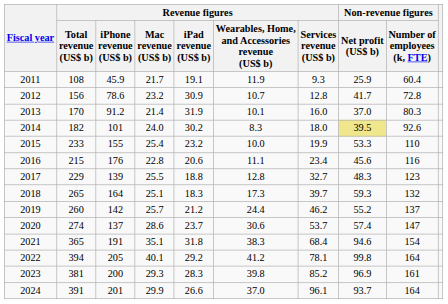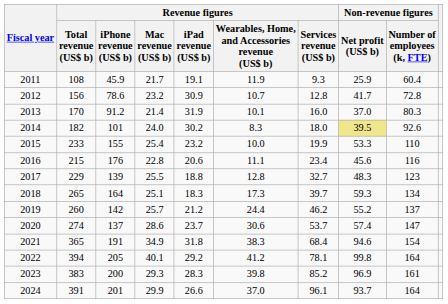 <table class="wikitable" style="text-align:center;">
 <tr>
 <th rowspan="2"><a href='#'>Fiscal year</a></th>
 <th colspan="6"><strong>Revenue figures</strong></th>
 <th colspan="2"><strong>Non-revenue figures</strong></th>
 <th rowspan="2"></th>
 </tr>
 <tr>
 <th>Total<br>revenue<br>(US$ b)</th>
 <th>iPhone<br>revenue<br>(US$ b)</th>
 <th>Mac<br>revenue<br>(US$ b)</th>
 <th>iPad<br>revenue<br>(US$ b)</th>
 <th>Wearables, Home,<br>and Accessories<br>revenue<br>(US$ b)</th>
 <th>Services<br>revenue<br>(US$ b)</th>
 <th>Net profit<br>(US$ b)</th>
 <th>Number of<br>employees<br>(k, <a href='#'>FTE</a>)</th>
 </tr>
 <tr>
 <td>2011</td>
 <td>108</td>
 <td>45.9</td>
 <td>21.7</td>
 <td>19.1</td>
 <td>11.9</td>
 <td>9.3</td>
 <td>25.9</td>
 <td>60.4</td>
 <td></td>
 </tr>
 <tr>
 <td>2012</td>
 <td>156</td>
 <td>78.6</td>
 <td>23.2</td>
 <td>30.9</td>
 <td>10.7</td>
 <td>12.8</td>
 <td>41.7</td>
 <td>72.8</td>
 <td></td>
 </tr>
 <tr>
 <td>2013</td>
 <td>170</td>
 <td>91.2</td>
 <td>21.4</td>
 <td>31.9</td>
 <td>10.1</td>
 <td>16.0</td>
 <td>37.0</td>
 <td>80.3</td>
 <td></td>
 </tr>
 <tr>
 <td>2014</td>
 <td>182</td>
 <td>101</td>
 <td>24.0</td>
 <td>30.2</td>
 <td>8.3</td>
 <td>18.0</td>
 <td style="background: khaki;">39.5</td>
 <td>92.6</td>
 <td></td>
 </tr>
 <tr>
 <td>2015</td>
 <td>233</td>
 <td>155</td>
 <td>25.4</td>
 <td>23.2</td>
 <td>10.0</td>
 <td>19.9</td>
 <td>53.3</td>
 <td>110</td>
 <td></td>
 </tr>
 <tr>
 <td>2016</td>
 <td>215</td>
 <td>176</td>
 <td>22.8</td>
 <td>20.6</td>
 <td>11.1</td>
 <td>23.4</td>
 <td>45.6</td>
 <td>116</td>
 <td></td>
 </tr>
 <tr>
 <td>2017</td>
 <td>229</td>
 <td>139</td>
 <td>25.5</td>
 <td>18.8</td>
 <td>12.8</td>
 <td>32.7</td>
 <td>48.3</td>
 <td>123</td>
 <td></td>
 </tr>
 <tr>
 <td>2018</td>
 <td>265</td>
 <td>164</td>
 <td>25.1</td>
 <td>18.3</td>
 <td>17.3</td>
 <td>39.7</td>
 <td>59.3</td>
-<td>132</td>
+<td>134</td>
 <td></td>
 </tr>
 <tr>
 <td>2019</td>
 <td>260</td>
 <td>142</td>
 <td>25.7</td>
 <td>21.2</td>
 <td>24.4</td>
 <td>46.2</td>
 <td>55.2</td>
 <td>137</td>
 <td></td>
 </tr>
 <tr>
 <td>2020</td>
 <td>274</td>
 <td>137</td>
 <td>28.6</td>
 <td>23.7</td>
 <td>30.6</td>
 <td>53.7</td>
 <td>57.4</td>
 <td>147</td>
 <td></td>
 </tr>
 <tr>
 <td>2021</td>
 <td>365</td>
 <td>191</td>
-<td>35.1</td>
+<td>34.9</td>
 <td>31.8</td>
 <td>38.3</td>
 <td>68.4</td>
 <td>94.6</td>
 <td>154</td>
 <td></td>
 </tr>
 <tr>
 <td>2022</td>
 <td>394</td>
 <td>205</td>
 <td>40.1</td>
 <td>29.2</td>
 <td>41.2</td>
 <td>78.1</td>
 <td>99.8</td>
 <td>164</td>
 <td></td>
 </tr>
 <tr>
 <td>2023</td>
-<td>381</td>
+<td>383</td>
 <td>200</td>
 <td>29.3</td>
 <td>28.3</td>
 <td>39.8</td>
 <td>85.2</td>
 <td>96.9</td>
 <td>161</td>
 <td></td>
 </tr>
 <tr>
 <td>2024</td>
 <td>391</td>
 <td>201</td>
 <td>29.9</td>
 <td>26.6</td>
 <td>37.0</td>
 <td>96.1</td>
 <td>93.7</td>
 <td>164</td>
 <td></td>
 </tr>
 </table>
